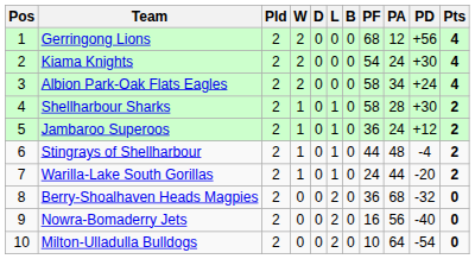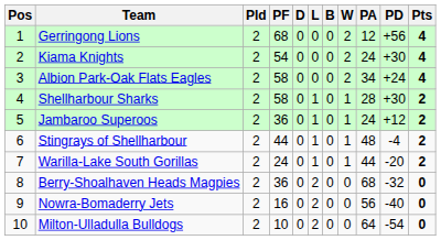 <table class="wikitable">
 <tr>
 <th>Pos</th>
 <th>Team</th>
 <th>Pld</th>
-<th>W</th>
+<th>PF</th>
 <th>D</th>
 <th>L</th>
 <th>B</th>
-<th>PF</th>
+<th>W</th>
 <th>PA</th>
 <th>PD</th>
 <th>Pts</th>
 </tr>
 <tr bgcolor="#CCFFCC">
 <td style="text-align:center;">1</td>
 <td> <a href='#'>Gerringong Lions</a></td>
 <td style="text-align:center;">2</td>
-<td style="text-align:center;">2</td>
+<td style="text-align:center;">68</td>
 <td style="text-align:center;">0</td>
 <td style="text-align:center;">0</td>
 <td style="text-align:center;">0</td>
-<td style="text-align:center;">68</td>
+<td style="text-align:center;">2</td>
 <td style="text-align:center;">12</td>
 <td style="text-align:center;">+56</td>
 <td style="text-align:center;"><strong>4</strong></td>
 </tr>
 <tr bgcolor="#CCFFCC">
 <td style="text-align:center;">2</td>
 <td> <a href='#'>Kiama Knights</a></td>
 <td style="text-align:center;">2</td>
-<td style="text-align:center;">2</td>
+<td style="text-align:center;">54</td>
 <td style="text-align:center;">0</td>
 <td style="text-align:center;">0</td>
 <td style="text-align:center;">0</td>
-<td style="text-align:center;">54</td>
+<td style="text-align:center;">2</td>
 <td style="text-align:center;">24</td>
 <td style="text-align:center;">+30</td>
 <td style="text-align:center;"><strong>4</strong></td>
 </tr>
 <tr bgcolor="#CCFFCC">
 <td style="text-align:center;">3</td>
 <td> <a href='#'>Albion Park-Oak Flats Eagles</a></td>
 <td style="text-align:center;">2</td>
-<td style="text-align:center;">2</td>
+<td style="text-align:center;">58</td>
 <td style="text-align:center;">0</td>
 <td style="text-align:center;">0</td>
 <td style="text-align:center;">0</td>
-<td style="text-align:center;">58</td>
+<td style="text-align:center;">2</td>
 <td style="text-align:center;">34</td>
 <td style="text-align:center;">+24</td>
 <td style="text-align:center;"><strong>4</strong></td>
 </tr>
 <tr bgcolor="#CCFFCC">
 <td style="text-align:center;">4</td>
 <td> <a href='#'>Shellharbour Sharks</a></td>
 <td style="text-align:center;">2</td>
+<td style="text-align:center;">58</td>
+<td style="text-align:center;">0</td>
 <td style="text-align:center;">1</td>
 <td style="text-align:center;">0</td>
 <td style="text-align:center;">1</td>
-<td style="text-align:center;">0</td>
-<td style="text-align:center;">58</td>
 <td style="text-align:center;">28</td>
 <td style="text-align:center;">+30</td>
 <td style="text-align:center;"><strong>2</strong></td>
 </tr>
 <tr bgcolor="#CCFFCC">
 <td style="text-align:center;">5</td>
 <td> <a href='#'>Jambaroo Superoos</a></td>
 <td style="text-align:center;">2</td>
+<td style="text-align:center;">36</td>
+<td style="text-align:center;">0</td>
 <td style="text-align:center;">1</td>
 <td style="text-align:center;">0</td>
 <td style="text-align:center;">1</td>
-<td style="text-align:center;">0</td>
-<td style="text-align:center;">36</td>
 <td style="text-align:center;">24</td>
 <td style="text-align:center;">+12</td>
 <td style="text-align:center;"><strong>2</strong></td>
 </tr>
 <tr>
 <td style="text-align:center;">6</td>
 <td> <a href='#'>Stingrays of Shellharbour</a></td>
 <td style="text-align:center;">2</td>
+<td style="text-align:center;">44</td>
+<td style="text-align:center;">0</td>
 <td style="text-align:center;">1</td>
 <td style="text-align:center;">0</td>
 <td style="text-align:center;">1</td>
-<td style="text-align:center;">0</td>
-<td style="text-align:center;">44</td>
 <td style="text-align:center;">48</td>
 <td style="text-align:center;">-4</td>
 <td style="text-align:center;"><strong>2</strong></td>
 </tr>
 <tr>
 <td style="text-align:center;">7</td>
 <td> <a href='#'>Warilla-Lake South Gorillas</a></td>
 <td style="text-align:center;">2</td>
+<td style="text-align:center;">24</td>
+<td style="text-align:center;">0</td>
 <td style="text-align:center;">1</td>
 <td style="text-align:center;">0</td>
 <td style="text-align:center;">1</td>
-<td style="text-align:center;">0</td>
-<td style="text-align:center;">24</td>
 <td style="text-align:center;">44</td>
 <td style="text-align:center;">-20</td>
 <td style="text-align:center;"><strong>2</strong></td>
 </tr>
 <tr>
 <td style="text-align:center;">8</td>
 <td> <a href='#'>Berry-Shoalhaven Heads Magpies</a></td>
 <td style="text-align:center;">2</td>
-<td style="text-align:center;">0</td>
+<td style="text-align:center;">36</td>
 <td style="text-align:center;">0</td>
 <td style="text-align:center;">2</td>
 <td style="text-align:center;">0</td>
-<td style="text-align:center;">36</td>
+<td style="text-align:center;">0</td>
 <td style="text-align:center;">68</td>
 <td style="text-align:center;">-32</td>
 <td style="text-align:center;"><strong>0</strong></td>
 </tr>
 <tr>
 <td style="text-align:center;">9</td>
 <td> <a href='#'>Nowra-Bomaderry Jets</a></td>
 <td style="text-align:center;">2</td>
-<td style="text-align:center;">0</td>
+<td style="text-align:center;">16</td>
 <td style="text-align:center;">0</td>
 <td style="text-align:center;">2</td>
 <td style="text-align:center;">0</td>
-<td style="text-align:center;">16</td>
+<td style="text-align:center;">0</td>
 <td style="text-align:center;">56</td>
 <td style="text-align:center;">-40</td>
 <td style="text-align:center;"><strong>0</strong></td>
 </tr>
 <tr>
 <td style="text-align:center;">10</td>
 <td> <a href='#'>Milton-Ulladulla Bulldogs</a></td>
 <td style="text-align:center;">2</td>
-<td style="text-align:center;">0</td>
+<td style="text-align:center;">10</td>
 <td style="text-align:center;">0</td>
 <td style="text-align:center;">2</td>
 <td style="text-align:center;">0</td>
-<td style="text-align:center;">10</td>
+<td style="text-align:center;">0</td>
 <td style="text-align:center;">64</td>
 <td style="text-align:center;">-54</td>
 <td style="text-align:center;"><strong>0</strong></td>
 </tr>
 </table>
